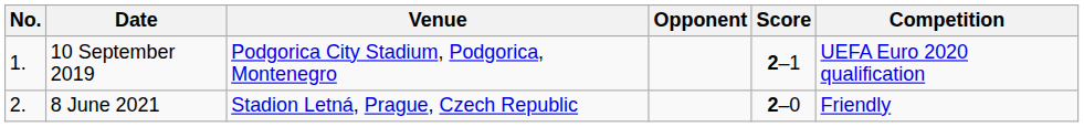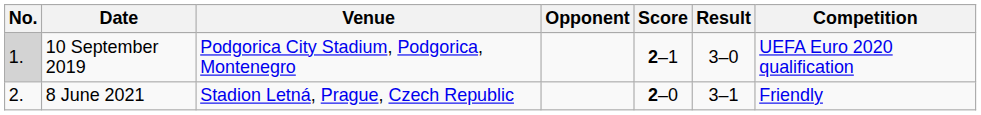 <table class="wikitable">
 <tr>
 <th>No.</th>
 <th>Date</th>
 <th>Venue</th>
 <th>Opponent</th>
 <th>Score</th>
+<th>Result</th>
 <th>Competition</th>
 </tr>
 <tr>
-<td>1.</td>
+<td style="background: lightgrey;">1.</td>
 <td>10 September 2019</td>
 <td><a href='#'>Podgorica City Stadium</a>, <a href='#'>Podgorica</a>, <a href='#'>Montenegro</a></td>
 <td></td>
 <td align=center><strong>2</strong>–1</td>
+<td align=center>3–0</td>
 <td><a href='#'>UEFA Euro 2020 qualification</a></td>
 </tr>
 <tr>
 <td>2.</td>
 <td>8 June 2021</td>
 <td><a href='#'>Stadion Letná</a>, <a href='#'>Prague</a>, <a href='#'>Czech Republic</a></td>
 <td></td>
 <td align=center><strong>2</strong>–0</td>
+<td align=center>3–1</td>
 <td><a href='#'>Friendly</a></td>
 </tr>
 </table>
